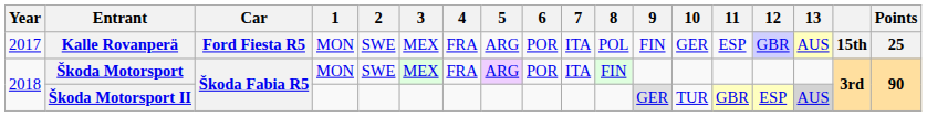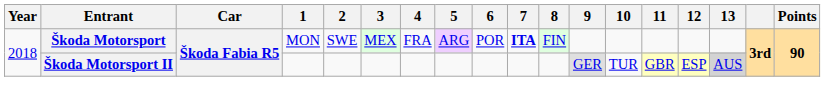 <table class="wikitable" border="1" style="text-align:center; font-size:90%;">
 <tr>
 <th>Year</th>
 <th>Entrant</th>
 <th>Car</th>
 <th>1</th>
 <th>2</th>
 <th>3</th>
 <th>4</th>
 <th>5</th>
 <th>6</th>
 <th>7</th>
 <th>8</th>
 <th>9</th>
 <th>10</th>
 <th>11</th>
 <th>12</th>
 <th>13</th>
 <th></th>
 <th>Points</th>
 </tr>
 <tr>
-<td><a href='#'>2017</a></td>
-<th><a href='#'>Kalle Rovanperä</a></th>
-<th><a href='#'>Ford Fiesta R5</a></th>
-<td><a href='#'>MON</a></td>
-<td><a href='#'>SWE</a></td>
-<td><a href='#'>MEX</a></td>
-<td><a href='#'>FRA</a></td>
-<td><a href='#'>ARG</a></td>
-<td><a href='#'>POR</a></td>
-<td><a href='#'>ITA</a></td>
-<td><a href='#'>POL</a></td>
-<td><a href='#'>FIN</a></td>
-<td><a href='#'>GER</a></td>
-<td><a href='#'>ESP</a></td>
-<td style="background:#CFCFFF;"><a href='#'>GBR</a><br></td>
-<td style="background:#FFFFBF;"><a href='#'>AUS</a><br></td>
-<th>15th</th>
-<th>25</th>
-</tr>
-<tr>
 <td rowspan="2"><a href='#'>2018</a></td>
 <th><a href='#'>Škoda Motorsport</a></th>
 <th rowspan="2"><a href='#'>Škoda Fabia R5</a></th>
 <td><a href='#'>MON</a></td>
 <td><a href='#'>SWE</a></td>
 <td style="background:#DFFFDF;"><a href='#'>MEX</a><br></td>
 <td><a href='#'>FRA</a></td>
 <td style="background:#EFCFFF;"><a href='#'>ARG</a><br></td>
 <td><a href='#'>POR</a></td>
-<td><a href='#'>ITA</a></td>
+<td><strong><a href='#'>ITA</a></strong></td>
 <td style="background:#DFFFDF;"><a href='#'>FIN</a><br></td>
 <td></td>
 <td></td>
 <td></td>
 <td></td>
 <td></td>
 <th rowspan="2" style="background:#ffdf9f;">3rd</th>
 <th rowspan="2" style="background:#ffdf9f;">90</th>
 </tr>
 <tr>
 <th><a href='#'>Škoda Motorsport II</a></th>
 <td></td>
 <td></td>
 <td></td>
 <td></td>
 <td></td>
 <td></td>
 <td></td>
 <td></td>
 <td style="background:#DFDFDF;"><a href='#'>GER</a><br></td>
 <td><a href='#'>TUR</a></td>
 <td style="background:#FFFFBF;"><a href='#'>GBR</a><br></td>
 <td style="background:#FFFFBF;"><a href='#'>ESP</a><br></td>
 <td style="background: lightgrey;"><a href='#'>AUS</a></td>
 </tr>
 </table>
